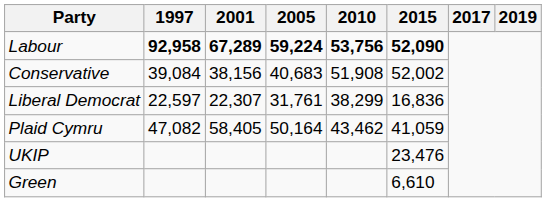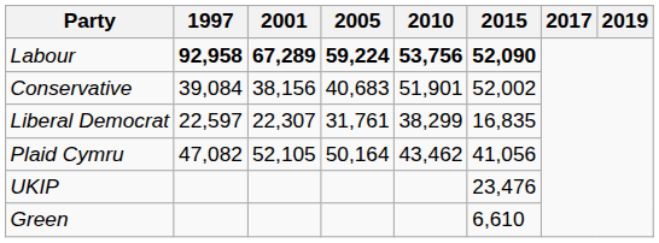 <table class="wikitable">
 <tr>
 <th>Party</th>
 <th>1997</th>
 <th>2001</th>
 <th>2005</th>
 <th>2010</th>
 <th>2015</th>
 <th>2017</th>
 <th>2019</th>
 </tr>
 <tr>
 <td><em>Labour</em></td>
 <td bgcolor=><strong>92,958</strong></td>
 <td bgcolor=><strong>67,289</strong></td>
 <td bgcolor=><strong>59,224</strong></td>
 <td bgcolor=><strong>53,756</strong></td>
 <td bgcolor=><strong>52,090</strong></td>
 </tr>
 <tr>
 <td><em>Conservative</em></td>
 <td>39,084</td>
 <td>38,156</td>
 <td>40,683</td>
-<td>51,908</td>
+<td>51,901</td>
 <td>52,002</td>
 </tr>
 <tr>
 <td><em>Liberal Democrat</em></td>
 <td>22,597</td>
 <td>22,307</td>
 <td>31,761</td>
 <td>38,299</td>
-<td>16,836</td>
+<td>16,835</td>
 </tr>
 <tr>
 <td><em>Plaid Cymru</em></td>
 <td>47,082</td>
-<td>58,405</td>
+<td>52,105</td>
 <td>50,164</td>
 <td>43,462</td>
-<td>41,059</td>
+<td>41,056</td>
 </tr>
 <tr>
 <td><em>UKIP</em></td>
 <td></td>
 <td></td>
 <td></td>
 <td></td>
 <td>23,476</td>
 </tr>
 <tr>
 <td><em>Green</em></td>
 <td></td>
 <td></td>
 <td></td>
 <td></td>
 <td>6,610</td>
 </tr>
 </table>
